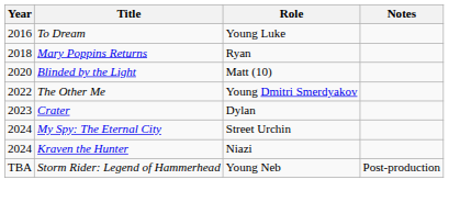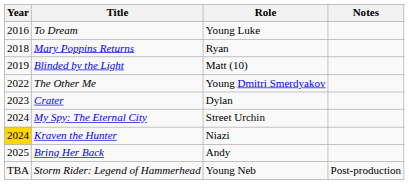 <table class="wikitable sortable">
 <tr>
 <th>Year</th>
 <th>Title</th>
 <th>Role</th>
 <th class="unsortable">Notes</th>
 </tr>
 <tr>
 <td>2016</td>
 <td><em>To Dream</em></td>
 <td>Young Luke</td>
 <td></td>
 </tr>
 <tr>
 <td>2018</td>
 <td><em><a href='#'>Mary Poppins Returns</a></em></td>
 <td>Ryan</td>
 <td></td>
 </tr>
 <tr>
-<td>2020</td>
+<td>2019</td>
 <td><em><a href='#'>Blinded by the Light</a></em></td>
 <td>Matt (10)</td>
 <td></td>
 </tr>
 <tr>
 <td>2022</td>
 <td data-sort-value="Other Me, The"><em>The Other Me</em></td>
 <td>Young <a href='#'>Dmitri Smerdyakov</a></td>
 <td></td>
 </tr>
 <tr>
 <td>2023</td>
 <td><em><a href='#'>Crater</a></em></td>
 <td>Dylan</td>
 <td></td>
 </tr>
 <tr>
 <td>2024</td>
 <td><em><a href='#'>My Spy: The Eternal City</a></em></td>
 <td>Street Urchin</td>
 <td></td>
 </tr>
 <tr>
-<td>2024</td>
+<td style="background: gold;">2024</td>
 <td><em><a href='#'>Kraven the Hunter</a></em></td>
 <td>Niazi</td>
+<td></td>
+</tr>
+<tr>
+<td>2025</td>
+<td><em><a href='#'>Bring Her Back</a></em></td>
+<td>Andy</td>
 <td></td>
 </tr>
 <tr>
 <td>TBA</td>
 <td><em>Storm Rider: Legend of Hammerhead</em></td>
 <td>Young Neb</td>
 <td>Post-production</td>
 </tr>
 </table>
